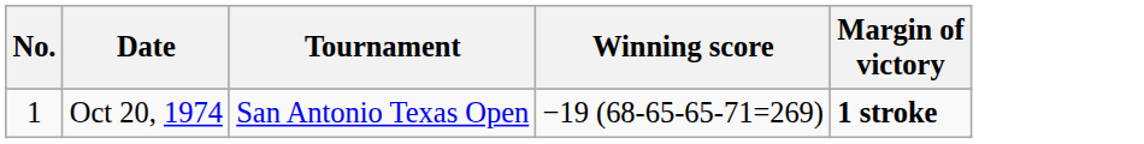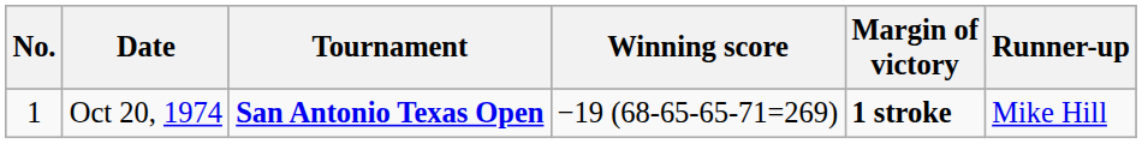 <table class="wikitable" style="font-size:95%;">
 <tr>
 <th>No.</th>
 <th>Date</th>
 <th>Tournament</th>
 <th>Winning score</th>
 <th>Margin of<br>victory</th>
+<th>Runner-up</th>
 </tr>
 <tr>
 <td align=center>1</td>
 <td>Oct 20, <a href='#'>1974</a></td>
-<td><a href='#'>San Antonio Texas Open</a></td>
+<td><strong><a href='#'>San Antonio Texas Open</a></strong></td>
 <td>−19 (68-65-65-71=269)</td>
 <td><strong>1 stroke</strong></td>
+<td> <a href='#'>Mike Hill</a></td>
 </tr>
 </table>
